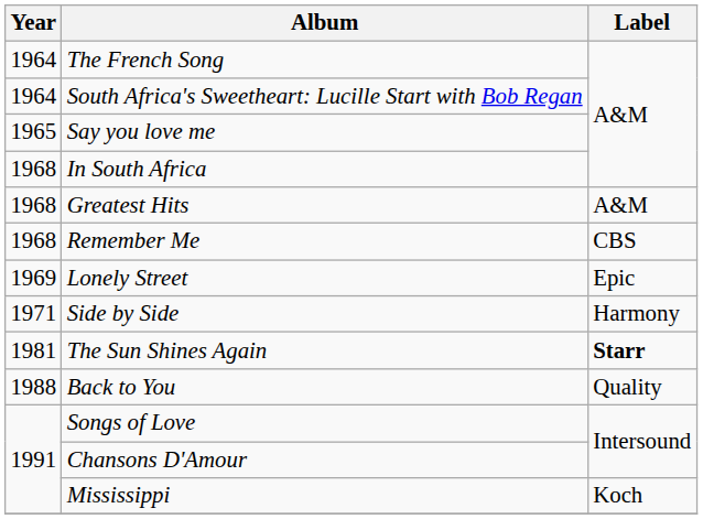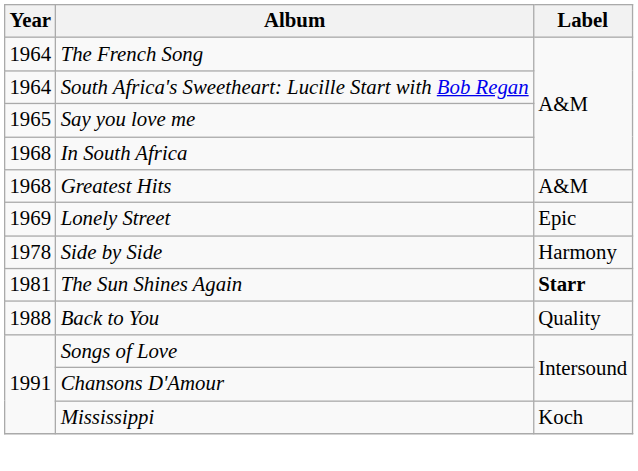 <table class="wikitable">
 <tr>
 <th>Year</th>
 <th>Album</th>
 <th>Label</th>
 </tr>
 <tr>
 <td>1964</td>
 <td><em>The French Song</em></td>
 <td rowspan="4">A&M</td>
 </tr>
 <tr>
 <td>1964</td>
 <td><em>South Africa's Sweetheart: Lucille Start with <a href='#'>Bob Regan</a></em></td>
 </tr>
 <tr>
 <td>1965</td>
 <td><em>Say you love me</em></td>
 </tr>
 <tr>
 <td>1968</td>
 <td><em>In South Africa</em></td>
 </tr>
 <tr>
 <td>1968</td>
 <td><em>Greatest Hits</em></td>
 <td>A&M</td>
 </tr>
 <tr>
-<td>1968</td>
-<td><em>Remember Me</em></td>
-<td>CBS</td>
-</tr>
-<tr>
 <td>1969</td>
 <td><em>Lonely Street</em></td>
 <td>Epic</td>
 </tr>
 <tr>
-<td>1971</td>
+<td>1978</td>
 <td><em>Side by Side</em></td>
 <td>Harmony</td>
 </tr>
 <tr>
 <td>1981</td>
 <td><em>The Sun Shines Again</em></td>
 <td><strong>Starr</strong></td>
 </tr>
 <tr>
 <td>1988</td>
 <td><em>Back to You</em></td>
 <td>Quality</td>
 </tr>
 <tr>
 <td rowspan="3">1991</td>
 <td><em>Songs of Love</em></td>
 <td rowspan="2">Intersound</td>
 </tr>
 <tr>
 <td><em>Chansons D'Amour</em></td>
 </tr>
 <tr>
 <td><em>Mississippi</em></td>
 <td>Koch</td>
 </tr>
 <tr>
 </tr>
 </table>
